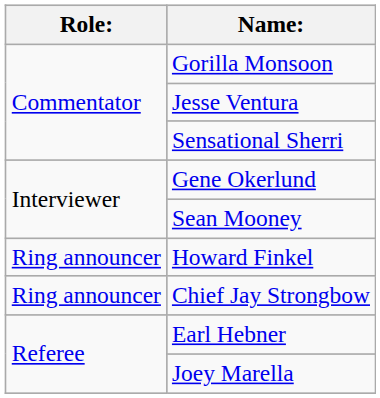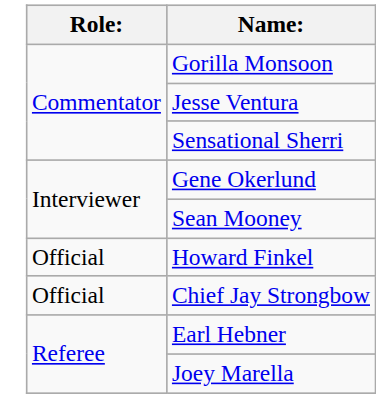 <table class=wikitable style="font-size:90%; margin: 0.5em 0 0.5em 1em; float: right; clear: left;">
 <tr>
 <th>Role:</th>
 <th>Name:</th>
 </tr>
 <tr>
 <td rowspan=3><a href='#'>Commentator</a></td>
 <td><a href='#'>Gorilla Monsoon</a></td>
 </tr>
 <tr>
 <td><a href='#'>Jesse Ventura</a></td>
 </tr>
 <tr>
 <td><a href='#'>Sensational Sherri</a><br></td>
 </tr>
 <tr>
 <td rowspan=2>Interviewer</td>
 <td><a href='#'>Gene Okerlund</a></td>
 </tr>
 <tr>
 <td><a href='#'>Sean Mooney</a></td>
 </tr>
 <tr>
-<td rowspan=1><a href='#'>Ring announcer</a></td>
+<td rowspan=1>Official</td>
 <td><a href='#'>Howard Finkel</a></td>
 </tr>
 <tr>
-<td rowspan=1><a href='#'>Ring announcer</a></td>
+<td rowspan=1>Official</td>
 <td><a href='#'>Chief Jay Strongbow</a></td>
 </tr>
 <tr>
 <td rowspan=2><a href='#'>Referee</a></td>
 <td><a href='#'>Earl Hebner</a></td>
 </tr>
 <tr>
 <td><a href='#'>Joey Marella</a></td>
 </tr>
 </table>
